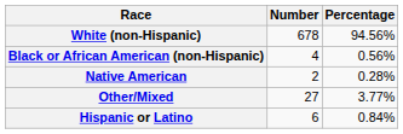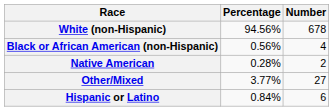 <table class="wikitable" style="text-align:right">
 <tr>
 <th scope="col">Race</th>
+<th scope="col">Percentage</th>
 <th scope="col">Number</th>
-<th scope="col">Percentage</th>
 </tr>
 <tr>
 <th scope="row"><a href='#'>White</a> (non-Hispanic)</th>
+<td>94.56%</td>
 <td>678</td>
-<td>94.56%</td>
 </tr>
 <tr>
 <th scope="row"><a href='#'>Black or African American</a> (non-Hispanic)</th>
+<td>0.56%</td>
 <td>4</td>
-<td>0.56%</td>
 </tr>
 <tr>
 <th scope="row"><a href='#'>Native American</a></th>
+<td>0.28%</td>
 <td>2</td>
-<td>0.28%</td>
 </tr>
 <tr>
 <th scope="row"><a href='#'>Other/Mixed</a></th>
+<td>3.77%</td>
 <td>27</td>
-<td>3.77%</td>
 </tr>
 <tr>
 <th scope="row"><a href='#'>Hispanic</a> or <a href='#'>Latino</a></th>
+<td>0.84%</td>
 <td>6</td>
-<td>0.84%</td>
 </tr>
 </table>
